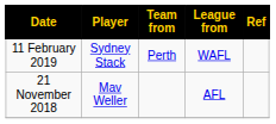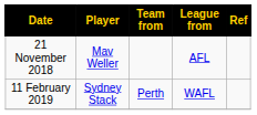 <table class="wikitable" style="text-align:center; font-size:100%; width:40%;">
 <tr>
 <th style="background:black; color:#FED102; border: solid black 2px;">Date</th>
 <th style="background:black; color:#FED102; border: solid black 2px;">Player</th>
 <th style="background:black; color:#FED102; border: solid black 2px;">Team from</th>
 <th style="background:black; color:#FED102; border: solid black 2px;">League from</th>
 <th style="background:black; color:#FED102; border: solid black 2px;">Ref</th>
 </tr>
 <tr>
+<td>21 November 2018</td>
+<td><a href='#'>Mav Weller</a></td>
+<td></td>
+<td><a href='#'>AFL</a></td>
+<td></td>
+</tr>
+<tr>
 <td>11 February 2019</td>
 <td><a href='#'>Sydney Stack</a></td>
 <td><a href='#'>Perth</a></td>
 <td><a href='#'>WAFL</a></td>
 <td></td>
 </tr>
 <tr>
-<td>21 November 2018</td>
-<td><a href='#'>Mav Weller</a></td>
-<td></td>
-<td><a href='#'>AFL</a></td>
-<td></td>
-</tr>
-<tr>
 </tr>
 </table>
